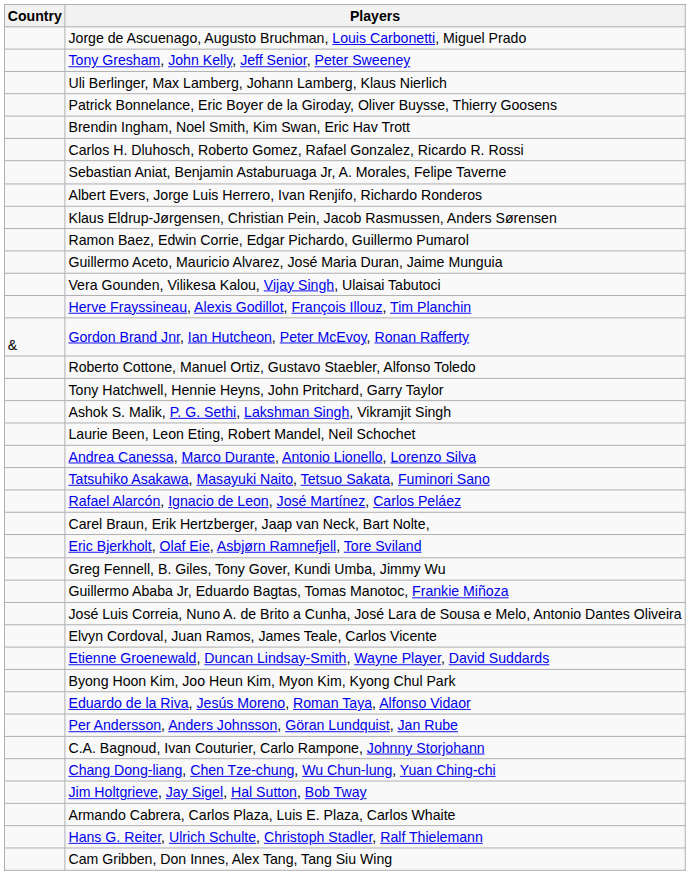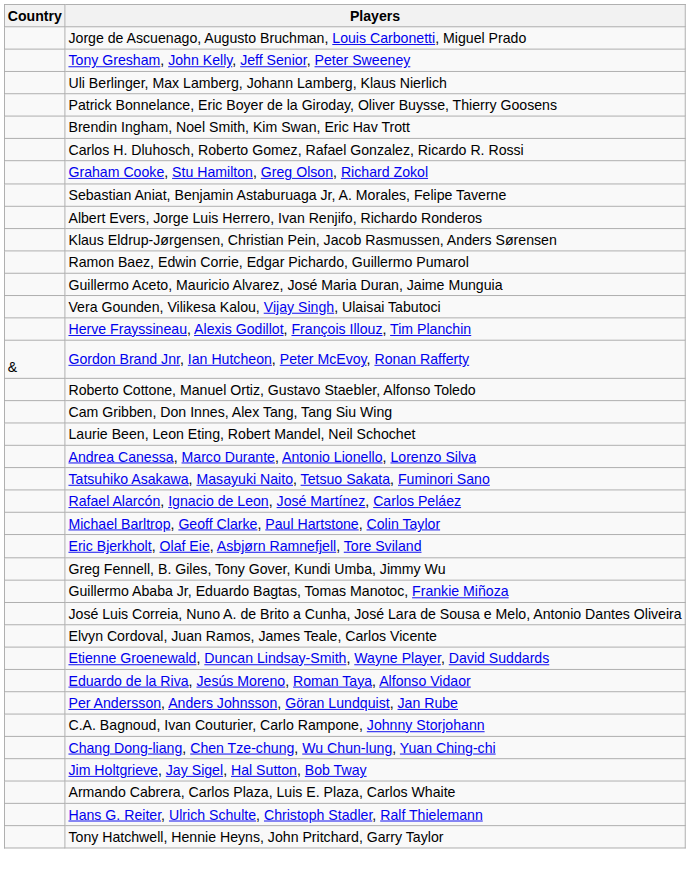 <table class="wikitable" style="font-size:95%;">
 <tr>
 <th>Country</th>
 <th>Players</th>
 </tr>
 <tr>
 <td></td>
 <td>Jorge de Ascuenago, Augusto Bruchman, <a href='#'>Louis Carbonetti</a>, Miguel Prado</td>
 </tr>
 <tr>
 <td></td>
 <td><a href='#'>Tony Gresham</a>, <a href='#'>John Kelly</a>, <a href='#'>Jeff Senior</a>, <a href='#'>Peter Sweeney</a></td>
 </tr>
 <tr>
 <td></td>
 <td>Uli Berlinger, Max Lamberg, Johann Lamberg, Klaus Nierlich</td>
 </tr>
 <tr>
 <td></td>
 <td>Patrick Bonnelance, Eric Boyer de la Giroday, Oliver Buysse, Thierry Goosens</td>
 </tr>
 <tr>
 <td></td>
 <td>Brendin Ingham, Noel Smith, Kim Swan, Eric Hav Trott</td>
 </tr>
 <tr>
 <td></td>
 <td>Carlos H. Dluhosch, Roberto Gomez, Rafael Gonzalez, Ricardo R. Rossi</td>
+</tr>
+<tr>
+<td></td>
+<td><a href='#'>Graham Cooke</a>, <a href='#'>Stu Hamilton</a>, <a href='#'>Greg Olson</a>, <a href='#'>Richard Zokol</a></td>
 </tr>
 <tr>
 <td></td>
 <td>Sebastian Aniat, Benjamin Astaburuaga Jr, A. Morales, Felipe Taverne</td>
 </tr>
 <tr>
 <td></td>
 <td>Albert Evers, Jorge Luis Herrero, Ivan Renjifo, Richardo Ronderos</td>
 </tr>
 <tr>
 <td></td>
 <td>Klaus Eldrup-Jørgensen, Christian Pein, Jacob Rasmussen, Anders Sørensen</td>
 </tr>
 <tr>
 <td></td>
 <td>Ramon Baez, Edwin Corrie, Edgar Pichardo, Guillermo Pumarol</td>
 </tr>
 <tr>
 <td></td>
 <td>Guillermo Aceto, Mauricio Alvarez, José Maria Duran, Jaime Munguia</td>
 </tr>
 <tr>
 <td></td>
 <td>Vera Gounden, Vilikesa Kalou, <a href='#'>Vijay Singh</a>, Ulaisai Tabutoci</td>
 </tr>
 <tr>
 <td></td>
 <td><a href='#'>Herve Frayssineau</a>, <a href='#'>Alexis Godillot</a>, <a href='#'>François Illouz</a>, <a href='#'>Tim Planchin</a></td>
 </tr>
 <tr>
 <td><br>& </td>
 <td><a href='#'>Gordon Brand Jnr</a>, <a href='#'>Ian Hutcheon</a>, <a href='#'>Peter McEvoy</a>, <a href='#'>Ronan Rafferty</a></td>
 </tr>
 <tr>
 <td></td>
 <td>Roberto Cottone, Manuel Ortiz, Gustavo Staebler, Alfonso Toledo</td>
 </tr>
 <tr>
 <td></td>
-<td>Tony Hatchwell, Hennie Heyns, John Pritchard, Garry Taylor</td>
-</tr>
-<tr>
-<td></td>
-<td>Ashok S. Malik, <a href='#'>P. G. Sethi</a>, <a href='#'>Lakshman Singh</a>, Vikramjit Singh</td>
+<td>Cam Gribben, Don Innes, Alex Tang, Tang Siu Wing</td>
 </tr>
 <tr>
 <td></td>
 <td>Laurie Been, Leon Eting, Robert Mandel, Neil Schochet</td>
 </tr>
 <tr>
 <td></td>
 <td><a href='#'>Andrea Canessa</a>, <a href='#'>Marco Durante</a>, <a href='#'>Antonio Lionello</a>, <a href='#'>Lorenzo Silva</a></td>
 </tr>
 <tr>
 <td></td>
 <td><a href='#'>Tatsuhiko Asakawa</a>, <a href='#'>Masayuki Naito</a>, <a href='#'>Tetsuo Sakata</a>, <a href='#'>Fuminori Sano</a></td>
 </tr>
 <tr>
 <td></td>
 <td><a href='#'>Rafael Alarcón</a>, <a href='#'>Ignacio de Leon</a>, <a href='#'>José Martínez</a>, <a href='#'>Carlos Peláez</a></td>
 </tr>
 <tr>
 <td></td>
-<td>Carel Braun, Erik Hertzberger, Jaap van Neck, Bart Nolte,</td>
+<td><a href='#'>Michael Barltrop</a>, <a href='#'>Geoff Clarke</a>, <a href='#'>Paul Hartstone</a>, <a href='#'>Colin Taylor</a></td>
 </tr>
 <tr>
 <td></td>
 <td><a href='#'>Eric Bjerkholt</a>, <a href='#'>Olaf Eie</a>, <a href='#'>Asbjørn Ramnefjell</a>, <a href='#'>Tore Sviland</a></td>
 </tr>
 <tr>
 <td></td>
 <td>Greg Fennell, B. Giles, Tony Gover, Kundi Umba, Jimmy Wu</td>
 </tr>
 <tr>
 <td></td>
 <td>Guillermo Ababa Jr, Eduardo Bagtas, Tomas Manotoc, <a href='#'>Frankie Miñoza</a></td>
 </tr>
 <tr>
 <td></td>
 <td>José Luis Correia, Nuno A. de Brito a Cunha, José Lara de Sousa e Melo, Antonio Dantes Oliveira</td>
 </tr>
 <tr>
 <td></td>
 <td>Elvyn Cordoval, Juan Ramos, James Teale, Carlos Vicente</td>
 </tr>
 <tr>
 <td></td>
 <td><a href='#'>Etienne Groenewald</a>, <a href='#'>Duncan Lindsay-Smith</a>, <a href='#'>Wayne Player</a>, <a href='#'>David Suddards</a></td>
-</tr>
-<tr>
-<td></td>
-<td>Byong Hoon Kim, Joo Heun Kim, Myon Kim, Kyong Chul Park</td>
 </tr>
 <tr>
 <td></td>
 <td><a href='#'>Eduardo de la Riva</a>, <a href='#'>Jesús Moreno</a>, <a href='#'>Roman Taya</a>, <a href='#'>Alfonso Vidaor</a></td>
 </tr>
 <tr>
 <td></td>
 <td><a href='#'>Per Andersson</a>, <a href='#'>Anders Johnsson</a>, <a href='#'>Göran Lundquist</a>, <a href='#'>Jan Rube</a></td>
 </tr>
 <tr>
 <td></td>
 <td>C.A. Bagnoud, Ivan Couturier, Carlo Rampone, <a href='#'>Johnny Storjohann</a></td>
 </tr>
 <tr>
 <td></td>
 <td><a href='#'>Chang Dong-liang</a>, <a href='#'>Chen Tze-chung</a>, <a href='#'>Wu Chun-lung</a>, <a href='#'>Yuan Ching-chi</a></td>
 </tr>
 <tr>
 <td></td>
 <td><a href='#'>Jim Holtgrieve</a>, <a href='#'>Jay Sigel</a>, <a href='#'>Hal Sutton</a>, <a href='#'>Bob Tway</a></td>
 </tr>
 <tr>
 <td></td>
 <td>Armando Cabrera, Carlos Plaza, Luis E. Plaza, Carlos Whaite</td>
 </tr>
 <tr>
 <td></td>
 <td><a href='#'>Hans G. Reiter</a>, <a href='#'>Ulrich Schulte</a>, <a href='#'>Christoph Stadler</a>, <a href='#'>Ralf Thielemann</a></td>
 </tr>
 <tr>
 <td></td>
-<td>Cam Gribben, Don Innes, Alex Tang, Tang Siu Wing</td>
+<td>Tony Hatchwell, Hennie Heyns, John Pritchard, Garry Taylor</td>
 </tr>
 </table>
